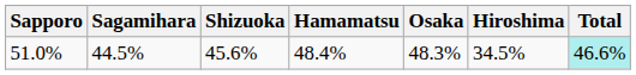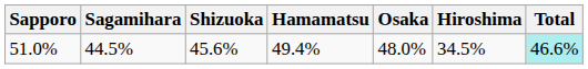 <table class="wikitable">
 <tr>
 <th>Sapporo</th>
 <th>Sagamihara</th>
 <th>Shizuoka</th>
 <th>Hamamatsu</th>
 <th>Osaka</th>
 <th>Hiroshima</th>
 <th>Total</th>
 </tr>
 <tr>
 <td>51.0%</td>
 <td>44.5%</td>
 <td>45.6%</td>
-<td>48.4%</td>
-<td>48.3%</td>
+<td>49.4%</td>
+<td>48.0%</td>
 <td>34.5%</td>
 <td style="background: paleturquoise;">46.6%</td>
 </tr>
 </table>
